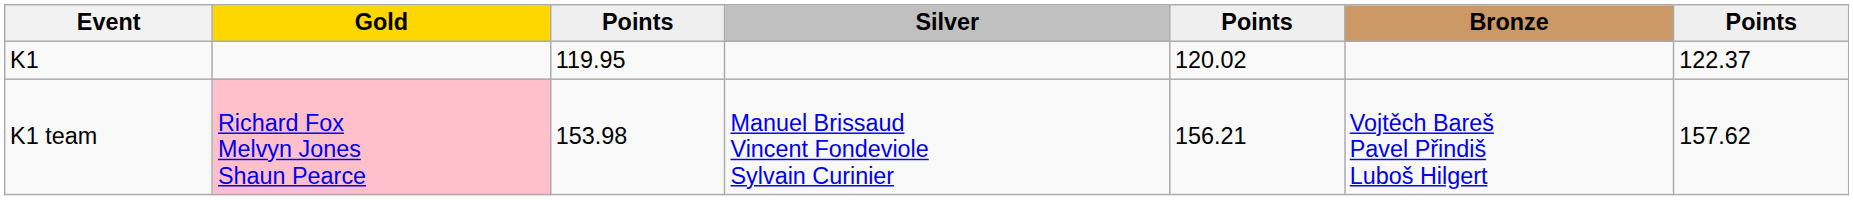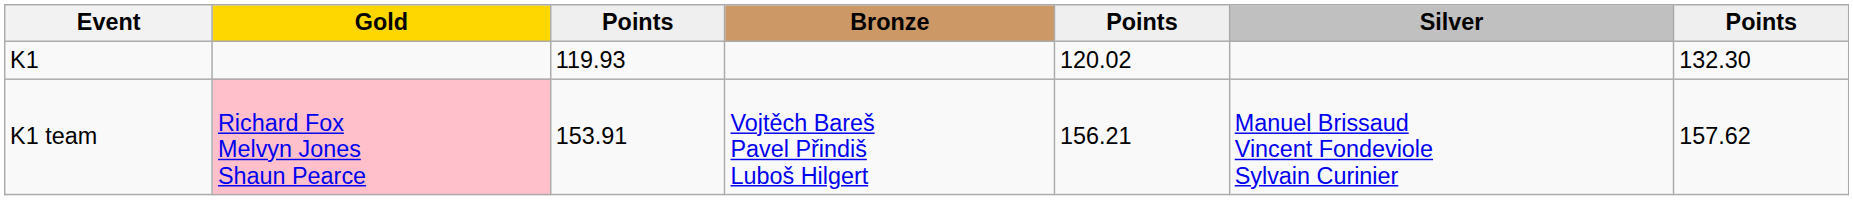 <table class="wikitable" width=100%>
 <tr>
 <th>Event</th>
 <td align=center bgcolor="gold"><strong>Gold</strong></td>
 <td align=center bgcolor="EFEFEF"><strong>Points</strong></td>
+<td align=center bgcolor="CC9966"><strong>Bronze</strong></td>
+<td align=center bgcolor="EFEFEF"><strong>Points</strong></td>
 <td align=center bgcolor="silver"><strong>Silver</strong></td>
-<td align=center bgcolor="EFEFEF"><strong>Points</strong></td>
-<td align=center bgcolor="CC9966"><strong>Bronze</strong></td>
 <td align=center bgcolor="EFEFEF"><strong>Points</strong></td>
 </tr>
 <tr>
 <td>K1</td>
 <td></td>
-<td>119.95</td>
+<td>119.93</td>
 <td></td>
 <td>120.02</td>
 <td></td>
-<td>122.37</td>
+<td>132.30</td>
 </tr>
 <tr>
 <td>K1 team</td>
 <td style="background: pink;"><br><a href='#'>Richard Fox</a><br><a href='#'>Melvyn Jones</a><br><a href='#'>Shaun Pearce</a></td>
-<td>153.98</td>
+<td>153.91</td>
+<td><br><a href='#'>Vojtěch Bareš</a><br><a href='#'>Pavel Přindiš</a><br><a href='#'>Luboš Hilgert</a></td>
+<td>156.21</td>
 <td><br><a href='#'>Manuel Brissaud</a><br><a href='#'>Vincent Fondeviole</a><br><a href='#'>Sylvain Curinier</a></td>
-<td>156.21</td>
-<td><br><a href='#'>Vojtěch Bareš</a><br><a href='#'>Pavel Přindiš</a><br><a href='#'>Luboš Hilgert</a></td>
 <td>157.62</td>
 </tr>
 </table>
